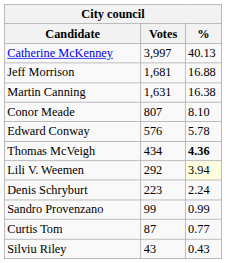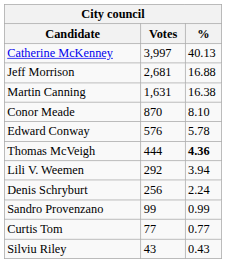 <table class="wikitable">
 <tr>
 <th colspan="3">City council</th>
 </tr>
 <tr>
 <th style="width: 170px">Candidate</th>
 <th style="width: 50px">Votes</th>
 <th style="width: 40px">%</th>
 </tr>
 <tr>
 <td><a href='#'>Catherine McKenney</a></td>
 <td>3,997</td>
 <td>40.13</td>
 </tr>
 <tr>
 <td>Jeff Morrison</td>
-<td>1,681</td>
+<td>2,681</td>
 <td>16.88</td>
 </tr>
 <tr>
 <td>Martin Canning</td>
 <td>1,631</td>
 <td>16.38</td>
 </tr>
 <tr>
 <td>Conor Meade</td>
-<td>807</td>
+<td>870</td>
 <td>8.10</td>
 </tr>
 <tr>
 <td>Edward Conway</td>
 <td>576</td>
 <td>5.78</td>
 </tr>
 <tr>
 <td>Thomas McVeigh</td>
-<td>434</td>
+<td>444</td>
 <td><strong>4.36</strong></td>
 </tr>
 <tr>
 <td>Lili V. Weemen</td>
 <td>292</td>
-<td style="background: lightyellow;">3.94</td>
+<td>3.94</td>
 </tr>
 <tr>
 <td>Denis Schryburt</td>
-<td>223</td>
+<td>256</td>
 <td>2.24</td>
 </tr>
 <tr>
 <td>Sandro Provenzano</td>
 <td>99</td>
 <td>0.99</td>
 </tr>
 <tr>
 <td>Curtis Tom</td>
-<td>87</td>
+<td>77</td>
 <td>0.77</td>
 </tr>
 <tr>
 <td>Silviu Riley</td>
 <td>43</td>
 <td>0.43</td>
 </tr>
 </table>
